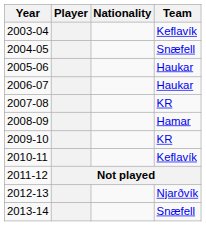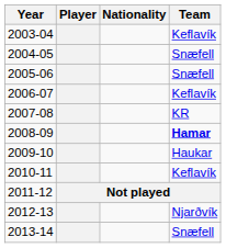 <table class="wikitable plainrowheaders sortable" summary="Year (sortable), Player (sortable), Position (sortable), Nationality (sortable) and Team (sortable)">
 <tr>
 <th scope="col">Year</th>
 <th scope="col">Player</th>
 <th scope="col">Nationality</th>
 <th scope="col">Team</th>
 </tr>
 <tr>
 <td>2003-04</td>
 <th scope="row"></th>
 <td></td>
 <td><a href='#'>Keflavík</a></td>
 </tr>
 <tr>
 <td>2004-05</td>
 <th scope="row"></th>
 <td></td>
 <td><a href='#'>Snæfell</a></td>
 </tr>
 <tr>
 <td>2005-06</td>
 <th scope="row"></th>
 <td></td>
-<td><a href='#'>Haukar</a></td>
+<td><a href='#'>Snæfell</a></td>
 </tr>
 <tr>
 <td>2006-07</td>
 <th scope="row"></th>
 <td></td>
-<td><a href='#'>Haukar</a></td>
+<td><a href='#'>Keflavík</a></td>
 </tr>
 <tr>
 <td>2007-08</td>
 <th scope="row"></th>
 <td></td>
 <td><a href='#'>KR</a></td>
 </tr>
 <tr>
 <td>2008-09</td>
 <th scope="row"></th>
 <td></td>
-<td><a href='#'>Hamar</a></td>
+<td><strong><a href='#'>Hamar</a></strong></td>
 </tr>
 <tr>
 <td>2009-10</td>
 <th scope="row"></th>
 <td></td>
-<td><a href='#'>KR</a></td>
+<td><a href='#'>Haukar</a></td>
 </tr>
 <tr>
 <td>2010-11</td>
 <th scope="row"></th>
 <td></td>
 <td><a href='#'>Keflavík</a></td>
 </tr>
 <tr>
 <td>2011-12</td>
 <th scope="row" colspan="3" style="text-align:center">Not played</th>
 </tr>
 <tr>
 <td>2012-13</td>
 <th scope="row"></th>
 <td></td>
 <td><a href='#'>Njarðvík</a></td>
 </tr>
 <tr>
 <td>2013-14</td>
 <th scope="row"></th>
 <td></td>
 <td><a href='#'>Snæfell</a></td>
 </tr>
 </table>
